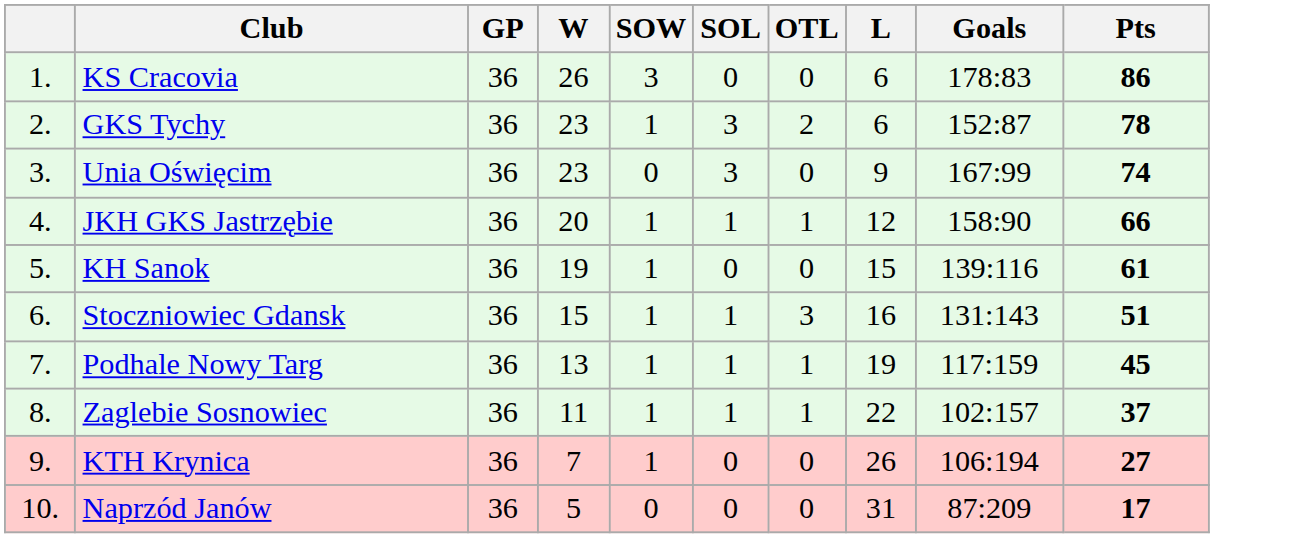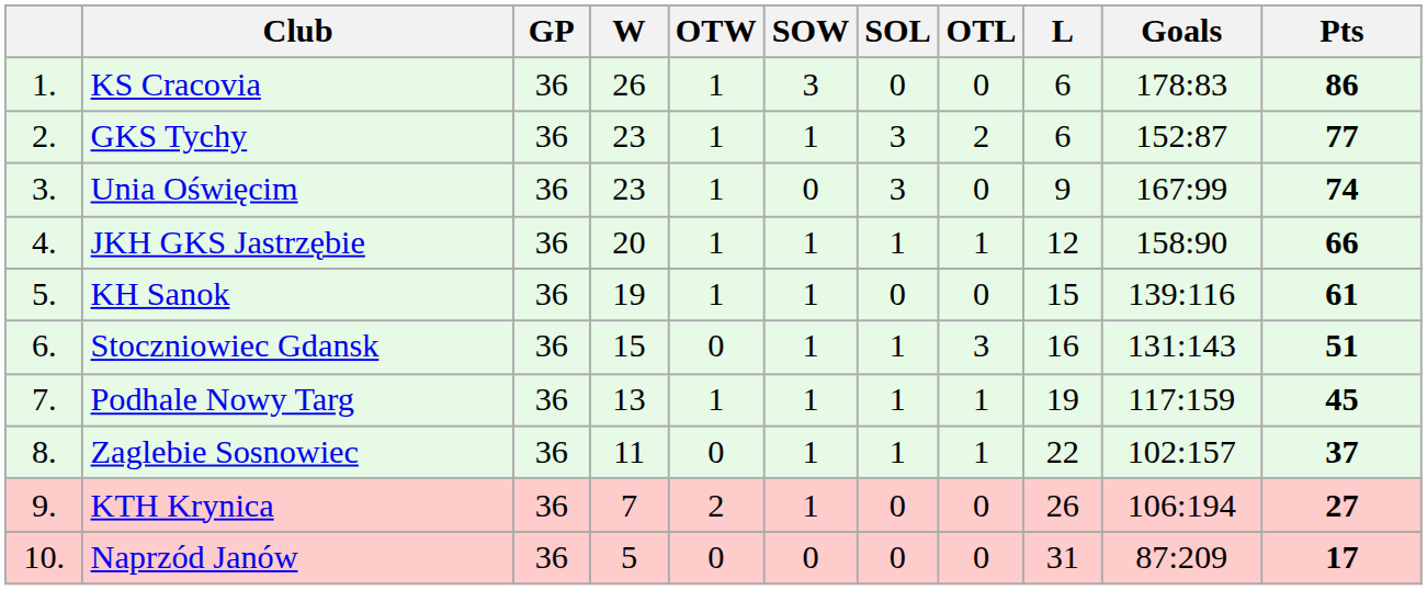 <table class="wikitable">
 <tr>
 <th width="30"></th>
 <th width="200">Club</th>
 <th width="30">GP</th>
 <th width="30">W</th>
+<th width="30">OTW</th>
 <th width="30">SOW</th>
 <th width="30">SOL</th>
 <th width="30">OTL</th>
 <th width="30">L</th>
 <th width="70">Goals</th>
 <th width="70">Pts</th>
 </tr>
 <tr bgcolor="#e6fae6" align="center">
 <td>1.</td>
 <td align="left"><a href='#'>KS Cracovia</a></td>
 <td>36</td>
 <td>26</td>
+<td>1</td>
 <td>3</td>
 <td>0</td>
 <td>0</td>
 <td>6</td>
 <td>178:83</td>
 <td><strong>86</strong></td>
 </tr>
 <tr bgcolor="#e6fae6" align="center">
 <td>2.</td>
 <td align="left"><a href='#'>GKS Tychy</a></td>
 <td>36</td>
 <td>23</td>
 <td>1</td>
+<td>1</td>
 <td>3</td>
 <td>2</td>
 <td>6</td>
 <td>152:87</td>
-<td><strong>78</strong></td>
+<td><strong>77</strong></td>
 </tr>
 <tr bgcolor="#e6fae6" align="center">
 <td>3.</td>
 <td align="left"><a href='#'>Unia Oświęcim</a></td>
 <td>36</td>
 <td>23</td>
+<td>1</td>
 <td>0</td>
 <td>3</td>
 <td>0</td>
 <td>9</td>
 <td>167:99</td>
 <td><strong>74</strong></td>
 </tr>
 <tr bgcolor="#e6fae6" align="center">
 <td>4.</td>
 <td align="left"><a href='#'>JKH GKS Jastrzębie</a></td>
 <td>36</td>
 <td>20</td>
 <td>1</td>
 <td>1</td>
 <td>1</td>
+<td>1</td>
 <td>12</td>
 <td>158:90</td>
 <td><strong>66</strong></td>
 </tr>
 <tr bgcolor="#e6fae6" align="center">
 <td>5.</td>
 <td align="left"><a href='#'>KH Sanok</a></td>
 <td>36</td>
 <td>19</td>
+<td>1</td>
 <td>1</td>
 <td>0</td>
 <td>0</td>
 <td>15</td>
 <td>139:116</td>
 <td><strong>61</strong></td>
 </tr>
 <tr bgcolor="#e6fae6" align="center">
 <td>6.</td>
 <td align="left"><a href='#'>Stoczniowiec Gdansk</a></td>
 <td>36</td>
 <td>15</td>
+<td>0</td>
 <td>1</td>
 <td>1</td>
 <td>3</td>
 <td>16</td>
 <td>131:143</td>
 <td><strong>51</strong></td>
 </tr>
 <tr bgcolor="#e6fae6" align="center">
 <td>7.</td>
 <td align="left"><a href='#'>Podhale Nowy Targ</a></td>
 <td>36</td>
 <td>13</td>
 <td>1</td>
 <td>1</td>
 <td>1</td>
+<td>1</td>
 <td>19</td>
 <td>117:159</td>
 <td><strong>45</strong></td>
 </tr>
 <tr bgcolor="#e6fae6" align="center">
 <td>8.</td>
 <td align="left"><a href='#'>Zaglebie Sosnowiec</a></td>
 <td>36</td>
 <td>11</td>
+<td>0</td>
 <td>1</td>
 <td>1</td>
 <td>1</td>
 <td>22</td>
 <td>102:157</td>
 <td><strong>37</strong></td>
 </tr>
 <tr bgcolor="#FFCCCC" align="center">
 <td>9.</td>
 <td align="left"><a href='#'>KTH Krynica</a></td>
 <td>36</td>
 <td>7</td>
+<td>2</td>
 <td>1</td>
 <td>0</td>
 <td>0</td>
 <td>26</td>
 <td>106:194</td>
 <td><strong>27</strong></td>
 </tr>
 <tr bgcolor="#FFCCCC" align="center">
 <td>10.</td>
 <td align="left"><a href='#'>Naprzód Janów</a></td>
 <td>36</td>
 <td>5</td>
 <td>0</td>
 <td>0</td>
 <td>0</td>
+<td>0</td>
 <td>31</td>
 <td>87:209</td>
 <td><strong>17</strong></td>
 </tr>
 </table>
